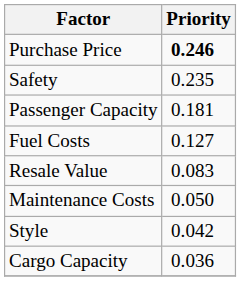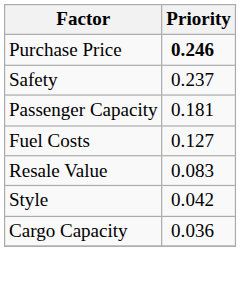 <table class="wikitable" | align="center">
 <tr>
 <th>Factor</th>
 <th>Priority</th>
 </tr>
 <tr>
 <td>Purchase Price</td>
 <td><strong> 0.246</strong></td>
 </tr>
 <tr>
 <td>Safety</td>
-<td> 0.235</td>
+<td> 0.237</td>
 </tr>
 <tr>
 <td>Passenger Capacity</td>
 <td> 0.181</td>
 </tr>
 <tr>
 <td>Fuel Costs</td>
 <td> 0.127</td>
 </tr>
 <tr>
 <td>Resale Value</td>
 <td> 0.083</td>
 </tr>
 <tr>
-<td>Maintenance Costs</td>
-<td> 0.050</td>
-</tr>
-<tr>
 <td>Style</td>
 <td> 0.042</td>
 </tr>
 <tr>
 <td>Cargo Capacity</td>
 <td> 0.036</td>
 </tr>
 <tr>
 </tr>
 </table>
